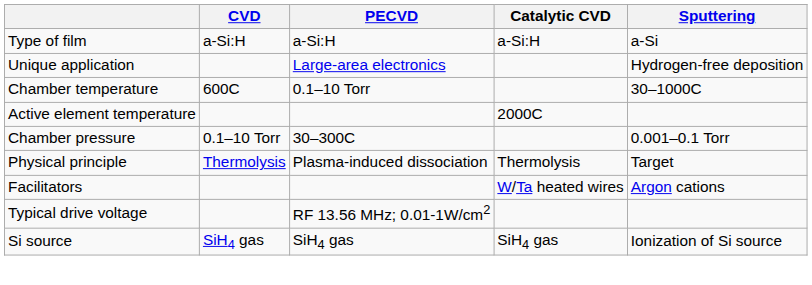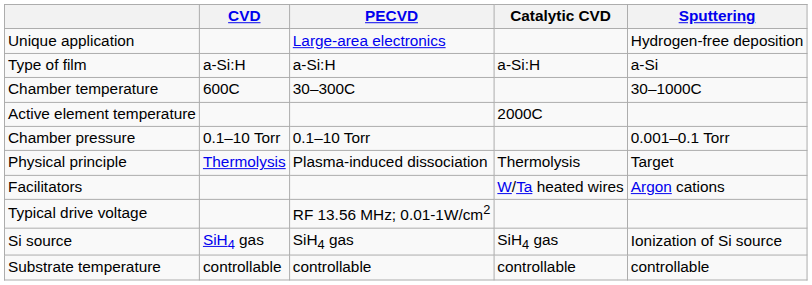 <table class="wikitable">
 <tr>
 <th></th>
 <th><a href='#'>CVD</a></th>
 <th><a href='#'>PECVD</a></th>
 <th>Catalytic CVD</th>
 <th><a href='#'>Sputtering</a></th>
 </tr>
 <tr>
+<td>Unique application</td>
+<td></td>
+<td><a href='#'>Large-area electronics</a></td>
+<td></td>
+<td>Hydrogen-free deposition</td>
+</tr>
+<tr>
 <td>Type of film</td>
 <td>a-Si:H</td>
 <td>a-Si:H</td>
 <td>a-Si:H</td>
 <td>a-Si</td>
 </tr>
 <tr>
-<td>Unique application</td>
-<td></td>
-<td><a href='#'>Large-area electronics</a></td>
-<td></td>
-<td>Hydrogen-free deposition</td>
-</tr>
-<tr>
 <td>Chamber temperature</td>
 <td>600C</td>
-<td>0.1–10 Torr</td>
+<td>30–300C</td>
 <td></td>
 <td>30–1000C</td>
 </tr>
 <tr>
 <td>Active element temperature</td>
 <td></td>
 <td></td>
 <td>2000C</td>
 <td></td>
 </tr>
 <tr>
 <td>Chamber pressure</td>
 <td>0.1–10 Torr</td>
-<td>30–300C</td>
+<td>0.1–10 Torr</td>
 <td></td>
 <td>0.001–0.1 Torr</td>
 </tr>
 <tr>
 <td>Physical principle</td>
 <td><a href='#'>Thermolysis</a></td>
 <td>Plasma-induced dissociation</td>
 <td>Thermolysis</td>
 <td>Target</td>
 </tr>
 <tr>
 <td>Facilitators</td>
 <td></td>
 <td></td>
 <td><a href='#'>W</a>/<a href='#'>Ta</a> heated wires</td>
 <td><a href='#'>Argon</a> cations</td>
 </tr>
 <tr>
 <td>Typical drive voltage</td>
 <td></td>
 <td>RF 13.56 MHz; 0.01-1W/cm<sup>2</sup></td>
 <td></td>
 <td></td>
 </tr>
 <tr>
 <td>Si source</td>
 <td><a href='#'>SiH<sub>4</sub></a> gas</td>
 <td>SiH<sub>4</sub> gas</td>
 <td>SiH<sub>4</sub> gas</td>
 <td>Ionization of Si source</td>
 </tr>
+<tr>
+<td>Substrate temperature</td>
+<td>controllable</td>
+<td>controllable</td>
+<td>controllable</td>
+<td>controllable</td>
+</tr>
 </table>
